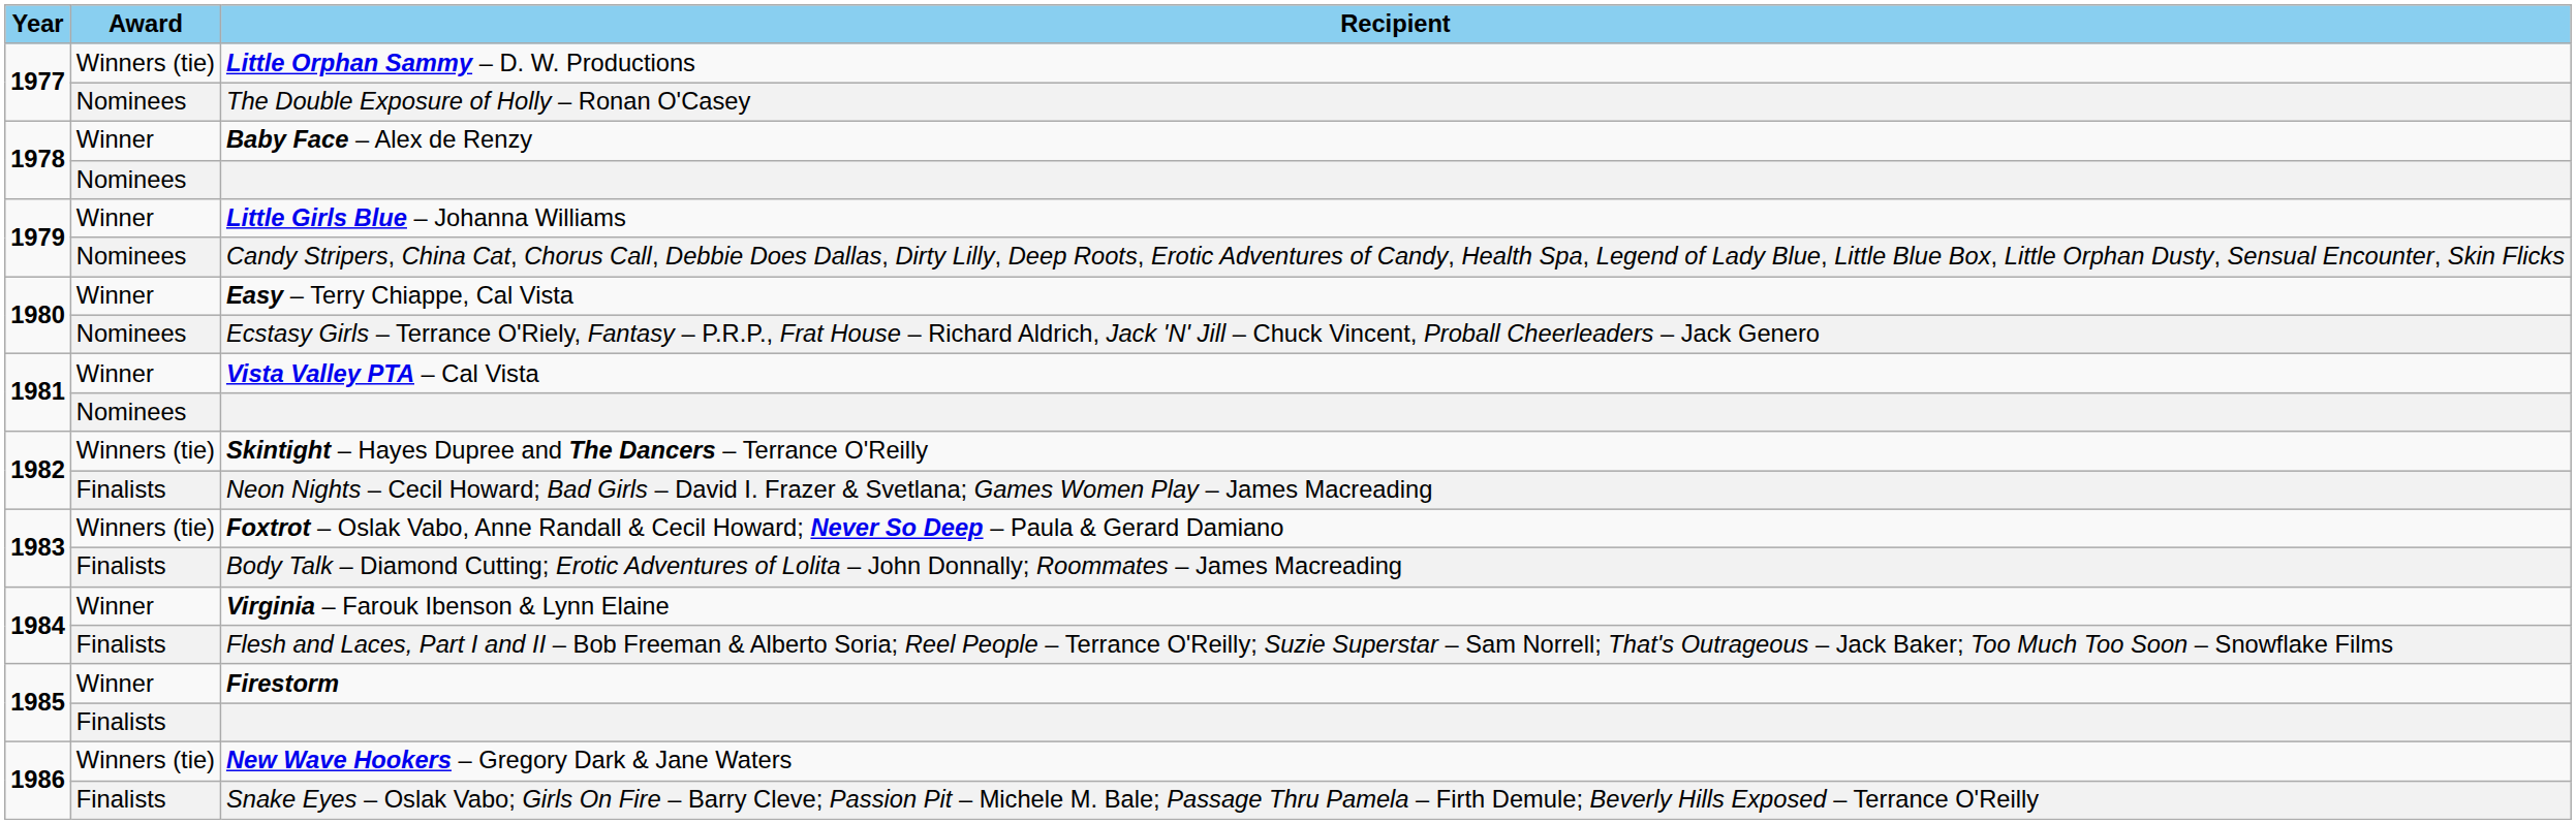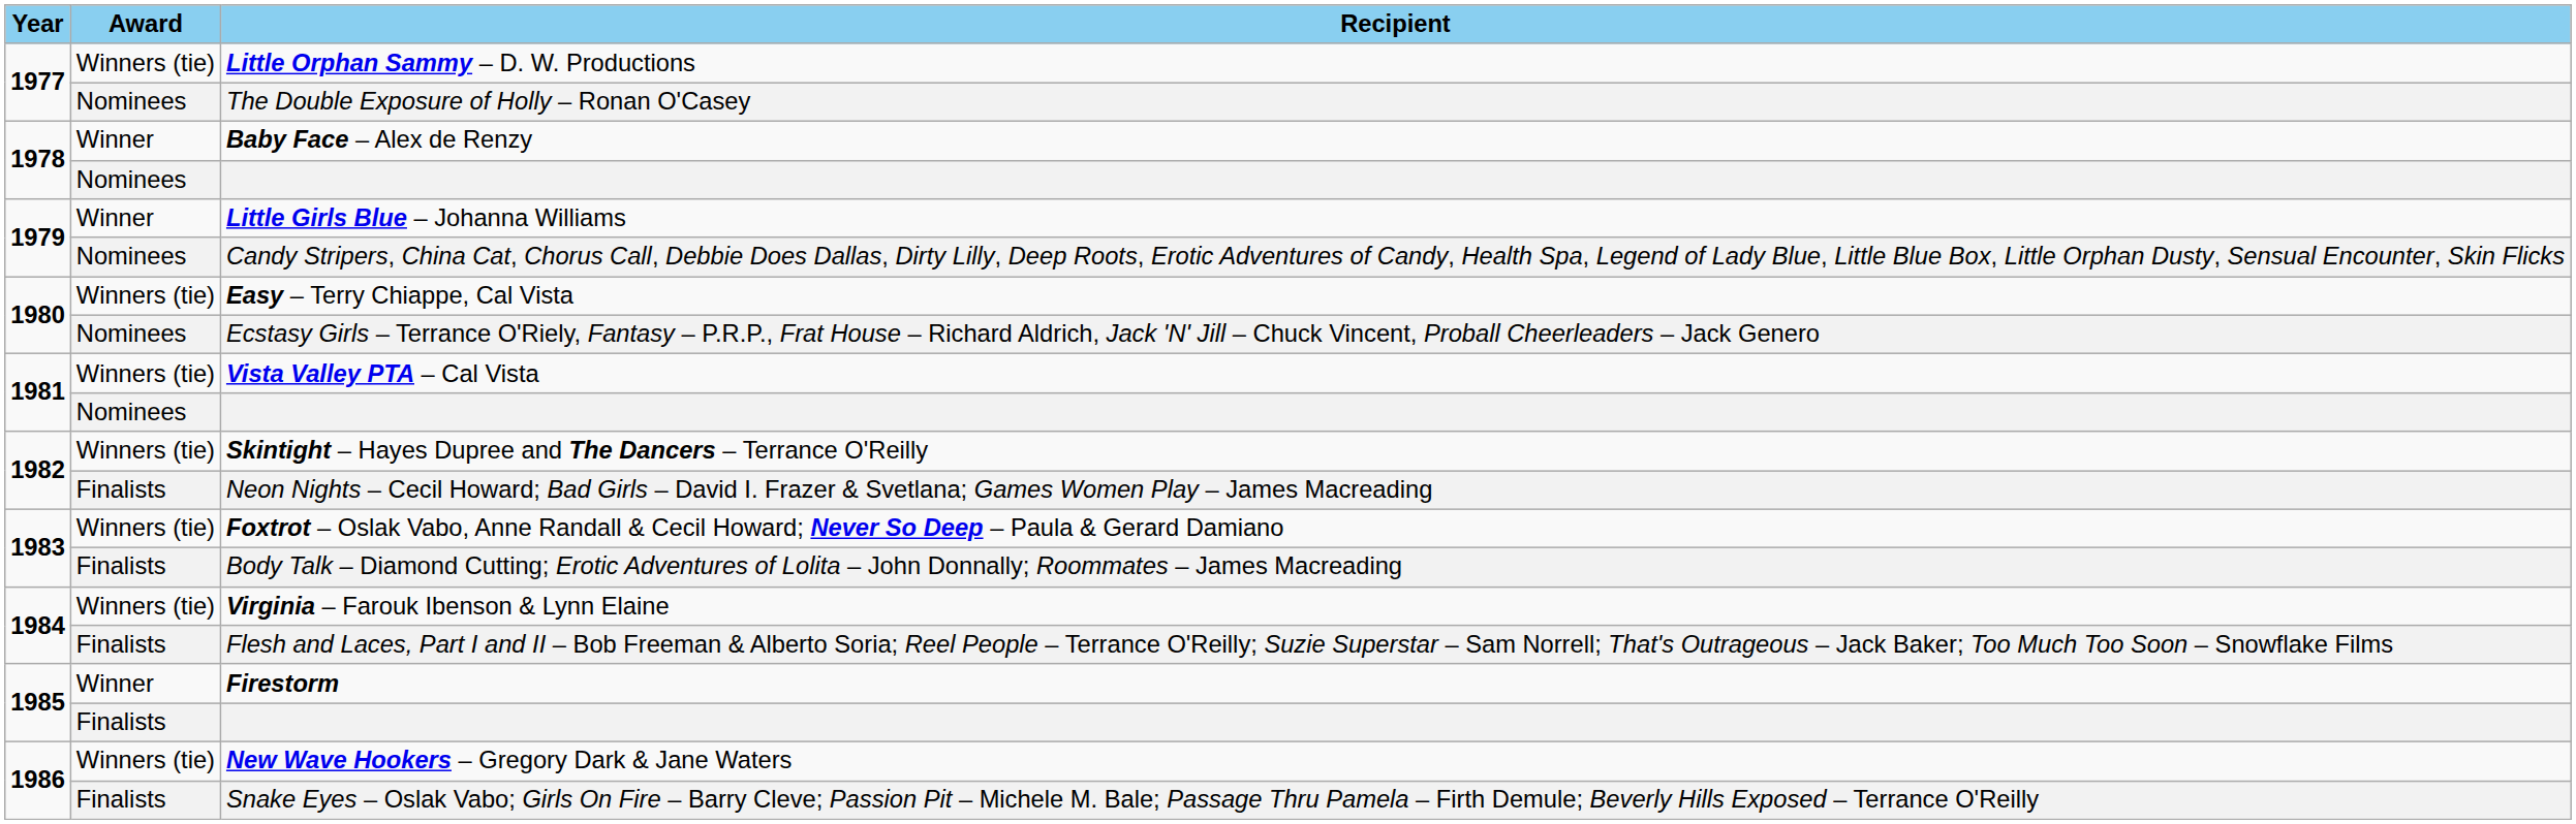 <table class="wikitable">
 <tr>
 <th style="background:#89CFF0">Year</th>
 <th style="background:#89CFF0">Award</th>
 <th style="background:#89CFF0">Recipient</th>
 </tr>
 <tr>
 <td rowspan=2><strong>1977</strong></td>
 <td>Winners (tie)</td>
 <td><strong><em><a href='#'>Little Orphan Sammy</a></em></strong> – D. W. Productions</td>
 </tr>
 <tr>
 <td style="background:#F2F2F2">Nominees</td>
 <td style="background:#F2F2F2"><em>The Double Exposure of Holly</em> – Ronan O'Casey</td>
 </tr>
 <tr>
 <td rowspan=2><strong>1978</strong></td>
 <td>Winner</td>
 <td><strong><em>Baby Face</em></strong> – Alex de Renzy</td>
 </tr>
 <tr>
 <td style="background:#F2F2F2">Nominees</td>
 <td style="background:#F2F2F2"></td>
 </tr>
 <tr>
 <td rowspan=2><strong>1979</strong></td>
 <td>Winner</td>
 <td><strong><em><a href='#'>Little Girls Blue</a></em></strong> – Johanna Williams</td>
 </tr>
 <tr>
 <td style="background:#F2F2F2">Nominees</td>
 <td style="background:#F2F2F2"><em>Candy Stripers</em>, <em>China Cat</em>, <em>Chorus Call</em>, <em>Debbie Does Dallas</em>, <em>Dirty Lilly</em>, <em>Deep Roots</em>, <em>Erotic Adventures of Candy</em>, <em>Health Spa</em>, <em>Legend of Lady Blue</em>, <em>Little Blue Box</em>, <em>Little Orphan Dusty</em>, <em>Sensual Encounter</em>, <em>Skin Flicks</em></td>
 </tr>
 <tr>
 <td rowspan=2><strong>1980</strong></td>
-<td>Winner</td>
+<td>Winners (tie)</td>
 <td><strong><em>Easy</em></strong> – Terry Chiappe, Cal Vista</td>
 </tr>
 <tr>
 <td style="background:#F2F2F2">Nominees</td>
 <td style="background:#F2F2F2"><em>Ecstasy Girls</em> – Terrance O'Riely, <em>Fantasy</em> – P.R.P., <em>Frat House</em> – Richard Aldrich, <em>Jack 'N' Jill</em> – Chuck Vincent, <em>Proball Cheerleaders</em> – Jack Genero</td>
 </tr>
 <tr>
 <td rowspan=2><strong>1981</strong></td>
-<td>Winner</td>
+<td>Winners (tie)</td>
 <td><strong><em><a href='#'>Vista Valley PTA</a></em></strong> – Cal Vista</td>
 </tr>
 <tr>
 <td style="background:#F2F2F2">Nominees</td>
 <td style="background:#F2F2F2"></td>
 </tr>
 <tr>
 <td rowspan=2><strong>1982</strong></td>
 <td>Winners (tie)</td>
 <td><strong><em>Skintight</em></strong> – Hayes Dupree and <strong><em>The Dancers</em></strong> – Terrance O'Reilly</td>
 </tr>
 <tr>
 <td style="background:#F2F2F2">Finalists</td>
 <td style="background:#F2F2F2"><em>Neon Nights</em> – Cecil Howard; <em>Bad Girls</em> – David I. Frazer & Svetlana; <em>Games Women Play</em> – James Macreading</td>
 </tr>
 <tr>
 <td rowspan=2><strong>1983</strong></td>
 <td>Winners (tie)</td>
 <td><strong><em>Foxtrot</em></strong> – Oslak Vabo, Anne Randall & Cecil Howard; <strong><em><a href='#'>Never So Deep</a></em></strong> – Paula & Gerard Damiano</td>
 </tr>
 <tr>
 <td style="background:#F2F2F2">Finalists</td>
 <td style="background:#F2F2F2"><em>Body Talk</em> – Diamond Cutting; <em>Erotic Adventures of Lolita</em> – John Donnally; <em>Roommates</em> – James Macreading</td>
 </tr>
 <tr>
 <td rowspan=2><strong>1984</strong></td>
-<td>Winner</td>
+<td>Winners (tie)</td>
 <td><strong><em>Virginia</em></strong> – Farouk Ibenson & Lynn Elaine</td>
 </tr>
 <tr>
 <td style="background:#F2F2F2">Finalists</td>
 <td style="background:#F2F2F2"><em>Flesh and Laces, Part I and II</em> – Bob Freeman & Alberto Soria; <em>Reel People</em> – Terrance O'Reilly; <em>Suzie Superstar</em> – Sam Norrell; <em>That's Outrageous</em> – Jack Baker; <em>Too Much Too Soon</em> – Snowflake Films</td>
 </tr>
 <tr>
 <td rowspan=2><strong>1985</strong></td>
 <td>Winner</td>
 <td><strong><em>Firestorm</em></strong></td>
 </tr>
 <tr>
 <td style="background:#F2F2F2">Finalists</td>
 <td style="background:#F2F2F2"></td>
 </tr>
 <tr>
 <td rowspan=2><strong>1986</strong></td>
 <td>Winners (tie)</td>
 <td><strong><em><a href='#'>New Wave Hookers</a></em></strong> – Gregory Dark & Jane Waters</td>
 </tr>
 <tr>
 <td style="background:#F2F2F2">Finalists</td>
 <td style="background:#F2F2F2"><em>Snake Eyes</em> – Oslak Vabo; <em>Girls On Fire</em> – Barry Cleve; <em>Passion Pit</em> – Michele M. Bale; <em>Passage Thru Pamela</em> – Firth Demule; <em>Beverly Hills Exposed</em> – Terrance O'Reilly</td>
 </tr>
 </table>
